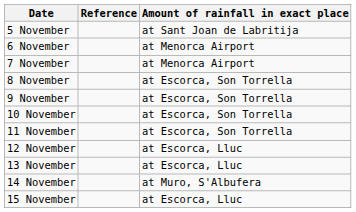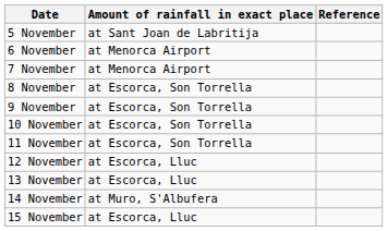 <table class="wikitable sortable">
 <tr>
 <th>Date</th>
+<th>Amount of rainfall in exact place</th>
 <th>Reference</th>
-<th>Amount of rainfall in exact place</th>
 </tr>
 <tr>
 <td>5 November</td>
+<td> at Sant Joan de Labritija</td>
 <td></td>
-<td> at Sant Joan de Labritija</td>
 </tr>
 <tr>
 <td>6 November</td>
+<td> at Menorca Airport</td>
 <td></td>
-<td> at Menorca Airport</td>
 </tr>
 <tr>
 <td>7 November</td>
+<td> at Menorca Airport</td>
 <td></td>
-<td> at Menorca Airport</td>
 </tr>
 <tr>
 <td>8 November</td>
+<td> at Escorca, Son Torrella</td>
 <td></td>
-<td> at Escorca, Son Torrella</td>
 </tr>
 <tr>
 <td>9 November</td>
+<td> at Escorca, Son Torrella</td>
 <td></td>
-<td> at Escorca, Son Torrella</td>
 </tr>
 <tr>
 <td>10 November</td>
+<td> at Escorca, Son Torrella</td>
 <td></td>
-<td> at Escorca, Son Torrella</td>
 </tr>
 <tr>
 <td>11 November</td>
+<td> at Escorca, Son Torrella</td>
 <td></td>
-<td> at Escorca, Son Torrella</td>
 </tr>
 <tr>
 <td>12 November</td>
+<td> at Escorca, Lluc</td>
 <td></td>
-<td> at Escorca, Lluc</td>
 </tr>
 <tr>
 <td>13 November</td>
+<td> at Escorca, Lluc</td>
 <td></td>
-<td> at Escorca, Lluc</td>
 </tr>
 <tr>
 <td>14 November</td>
+<td> at Muro, S'Albufera</td>
 <td></td>
-<td> at Muro, S'Albufera</td>
 </tr>
 <tr>
 <td>15 November</td>
+<td> at Escorca, Lluc</td>
 <td></td>
-<td> at Escorca, Lluc</td>
 </tr>
 </table>
